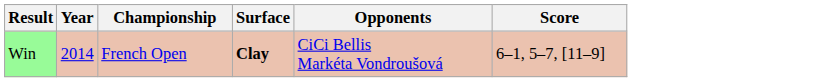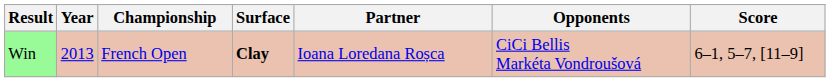 <table class="sortable wikitable" style=font-size:97%>
 <tr>
 <th>Result</th>
 <th>Year</th>
 <th width=120>Championship</th>
 <th>Surface</th>
+<th width=180>Partner</th>
 <th width=180>Opponents</th>
 <th width=120 class="unsortable">Score</th>
 </tr>
 <tr style="background:#ebc2af;">
 <td style="background:#98fb98;">Win</td>
-<td><a href='#'>2014</a></td>
+<td><a href='#'>2013</a></td>
 <td><a href='#'>French Open</a></td>
 <td><strong>Clay</strong></td>
+<td> <a href='#'>Ioana Loredana Roșca</a></td>
 <td> <a href='#'>CiCi Bellis</a> <br>  <a href='#'>Markéta Vondroušová</a></td>
 <td>6–1, 5–7, [11–9]</td>
 </tr>
 </table>
